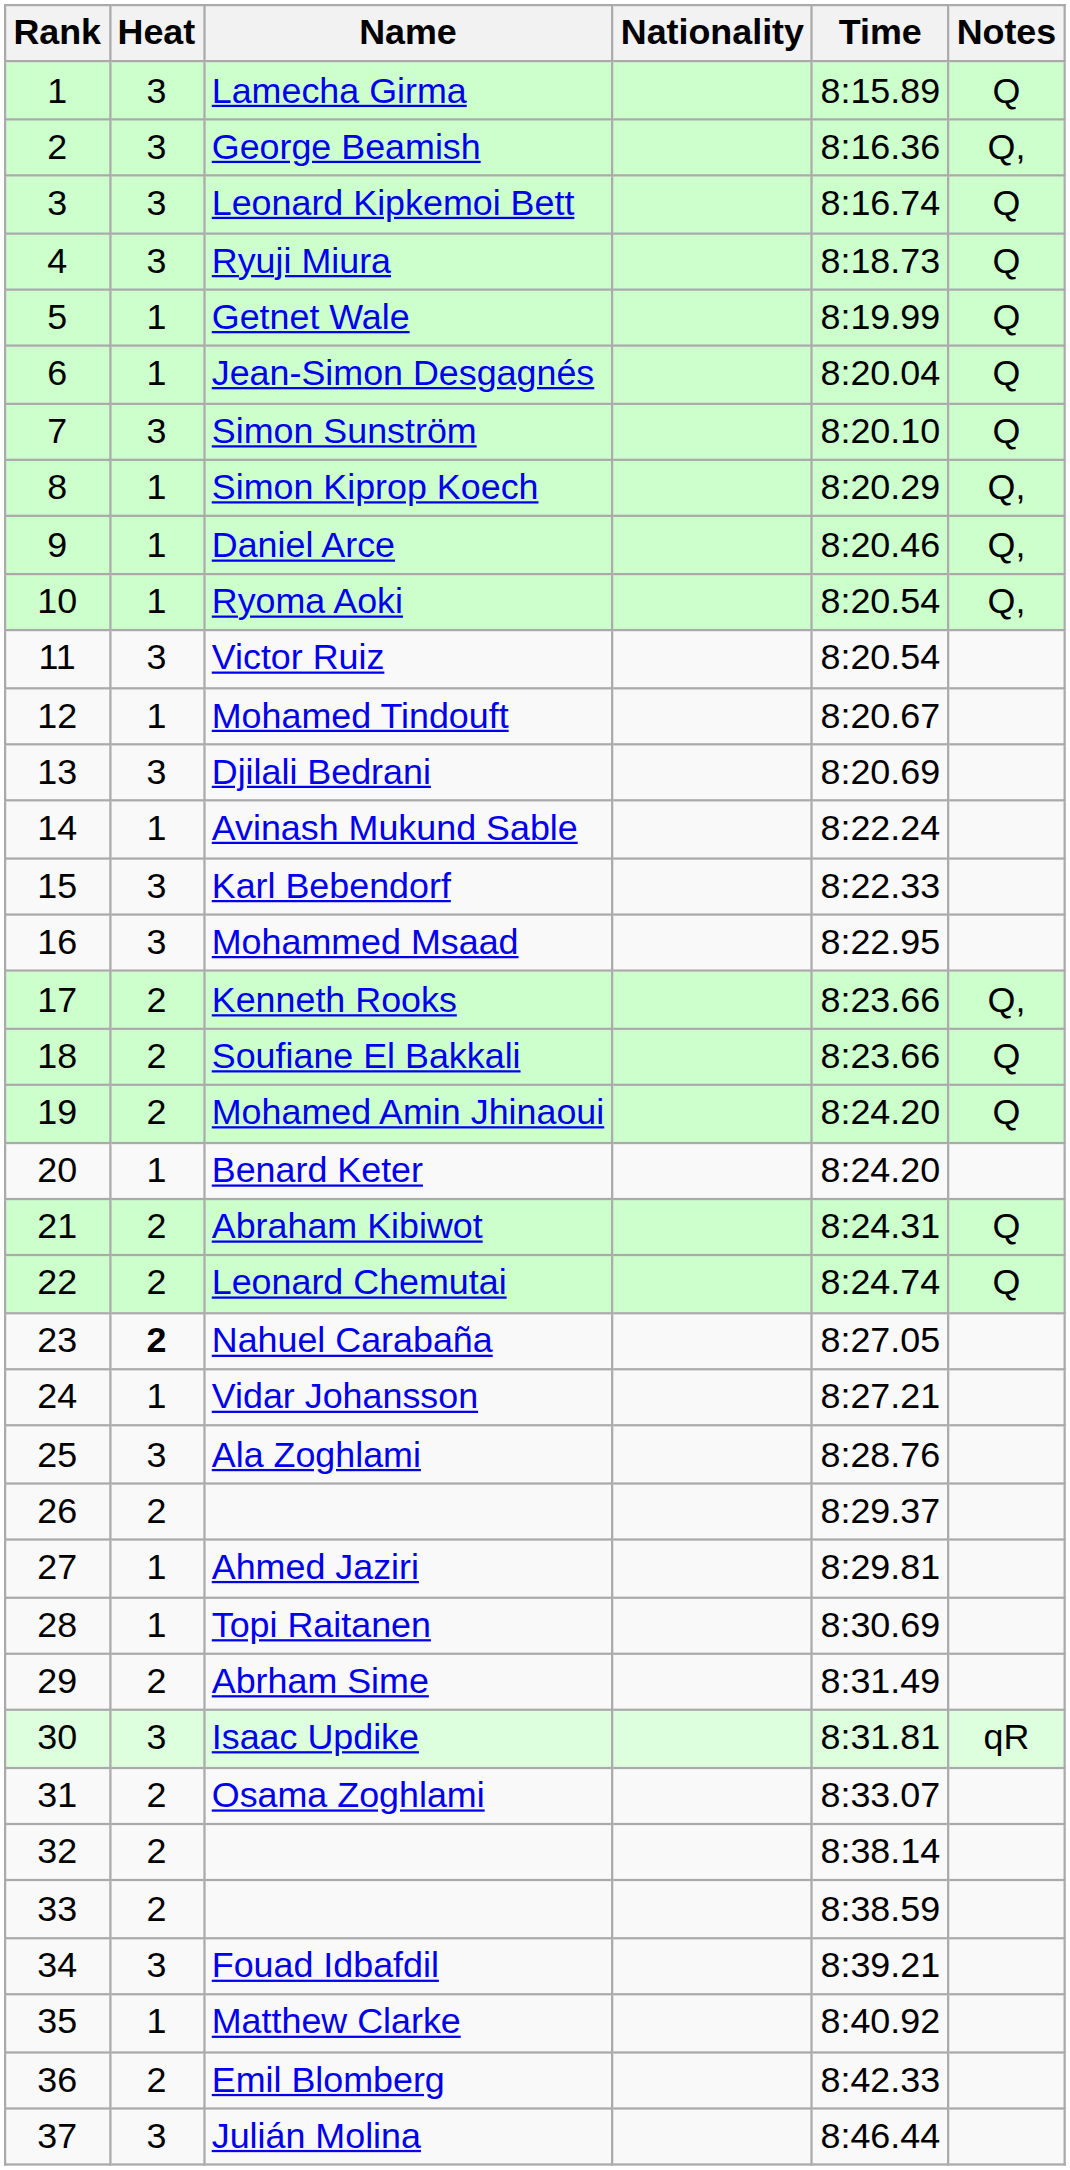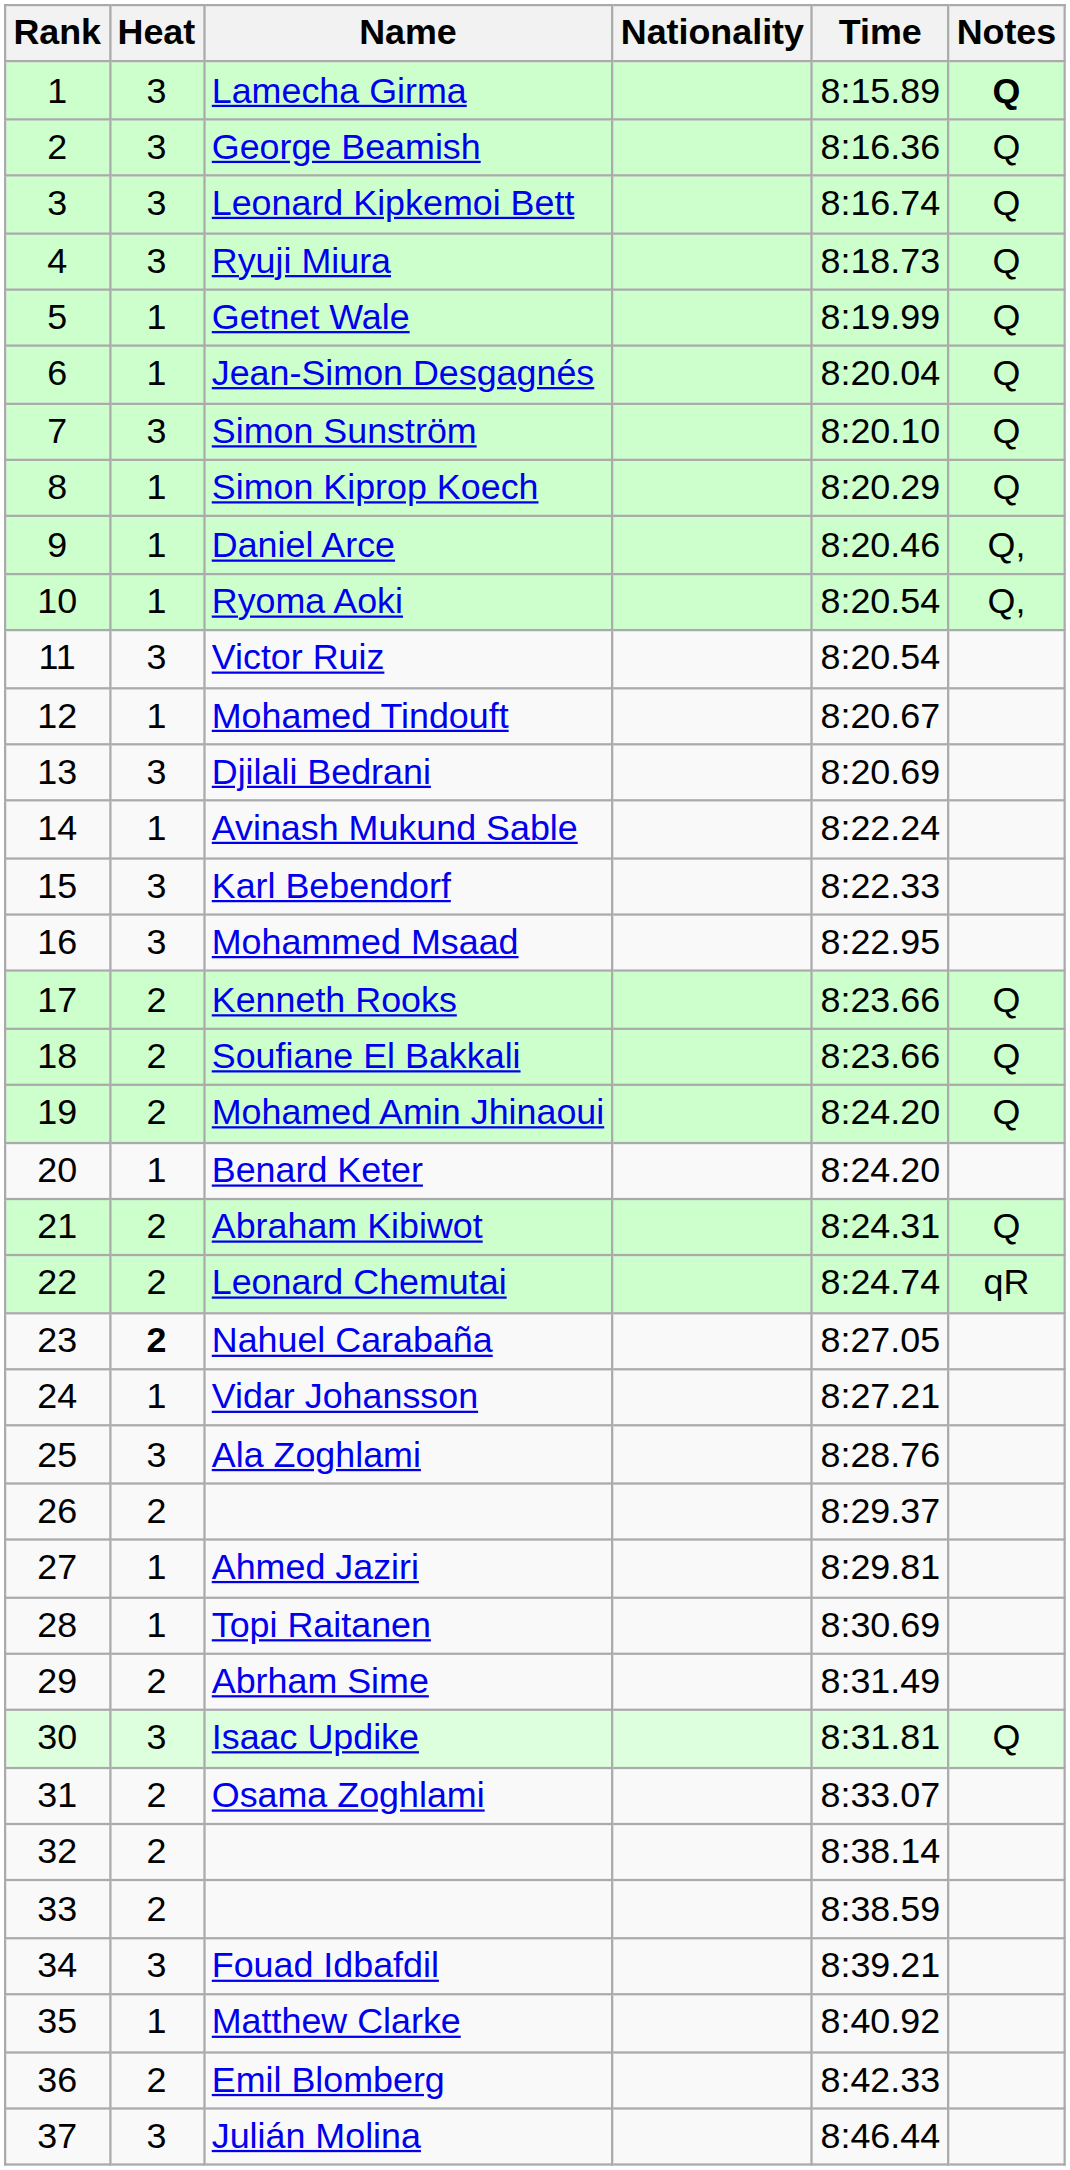 <table class="wikitable sortable" style="text-align:center">
 <tr>
 <th>Rank</th>
 <th>Heat</th>
 <th>Name</th>
 <th>Nationality</th>
 <th>Time</th>
 <th>Notes</th>
 </tr>
 <tr bgcolor=ccffcc>
 <td>1</td>
 <td>3</td>
 <td align="left"><a href='#'>Lamecha Girma</a></td>
 <td align="left"></td>
 <td>8:15.89</td>
-<td>Q</td>
+<td><strong>Q</strong></td>
 </tr>
 <tr bgcolor=ccffcc>
 <td>2</td>
 <td>3</td>
 <td align="left"><a href='#'>George Beamish</a></td>
 <td align="left"></td>
 <td>8:16.36</td>
-<td>Q, </td>
+<td>Q</td>
 </tr>
 <tr bgcolor=ccffcc>
 <td>3</td>
 <td>3</td>
 <td align="left"><a href='#'>Leonard Kipkemoi Bett</a></td>
 <td align="left"></td>
 <td>8:16.74</td>
 <td>Q</td>
 </tr>
 <tr bgcolor=ccffcc>
 <td>4</td>
 <td>3</td>
 <td align="left"><a href='#'>Ryuji Miura</a></td>
 <td align="left"></td>
 <td>8:18.73</td>
 <td>Q</td>
 </tr>
 <tr bgcolor=ccffcc>
 <td>5</td>
 <td>1</td>
 <td align="left"><a href='#'>Getnet Wale</a></td>
 <td align="left"></td>
 <td>8:19.99</td>
 <td>Q</td>
 </tr>
 <tr bgcolor=ccffcc>
 <td>6</td>
 <td>1</td>
 <td align="left"><a href='#'>Jean-Simon Desgagnés</a></td>
 <td align="left"></td>
 <td>8:20.04</td>
 <td>Q</td>
 </tr>
 <tr bgcolor=ccffcc>
 <td>7</td>
 <td>3</td>
 <td align=left><a href='#'>Simon Sunström</a></td>
 <td align="left"></td>
 <td>8:20.10</td>
 <td>Q</td>
 </tr>
 <tr bgcolor=ccffcc>
 <td>8</td>
 <td>1</td>
 <td align="left"><a href='#'>Simon Kiprop Koech</a></td>
 <td align="left"></td>
 <td>8:20.29</td>
-<td>Q, </td>
+<td>Q</td>
 </tr>
 <tr bgcolor=ccffcc>
 <td>9</td>
 <td>1</td>
 <td align=left><a href='#'>Daniel Arce</a></td>
 <td align="left"></td>
 <td>8:20.46</td>
 <td>Q, </td>
 </tr>
 <tr bgcolor=ccffcc>
 <td>10</td>
 <td>1</td>
 <td align="left"><a href='#'>Ryoma Aoki</a></td>
 <td align="left"></td>
 <td>8:20.54</td>
 <td>Q, </td>
 </tr>
 <tr>
 <td>11</td>
 <td>3</td>
 <td align="left"><a href='#'>Victor Ruiz</a></td>
 <td align="left"></td>
 <td>8:20.54</td>
 <td></td>
 </tr>
 <tr>
 <td>12</td>
 <td>1</td>
 <td align="left"><a href='#'>Mohamed Tindouft</a></td>
 <td align="left"></td>
 <td>8:20.67</td>
 <td></td>
 </tr>
 <tr>
 <td>13</td>
 <td>3</td>
 <td align="left"><a href='#'>Djilali Bedrani</a></td>
 <td align="left"></td>
 <td>8:20.69</td>
 <td></td>
 </tr>
 <tr>
 <td>14</td>
 <td>1</td>
 <td align=left><a href='#'>Avinash Mukund Sable</a></td>
 <td align="left"></td>
 <td>8:22.24</td>
 <td></td>
 </tr>
 <tr>
 <td>15</td>
 <td>3</td>
 <td align=left><a href='#'>Karl Bebendorf</a></td>
 <td align="left"></td>
 <td>8:22.33</td>
 <td></td>
 </tr>
 <tr>
 <td>16</td>
 <td>3</td>
 <td align="left"><a href='#'>Mohammed Msaad</a></td>
 <td align="left"></td>
 <td>8:22.95</td>
 <td></td>
 </tr>
 <tr bgcolor=ccffcc>
 <td>17</td>
 <td>2</td>
 <td align="left"><a href='#'>Kenneth Rooks</a></td>
 <td align="left"></td>
 <td>8:23.66</td>
-<td>Q, </td>
+<td>Q</td>
 </tr>
 <tr bgcolor=ccffcc>
 <td>18</td>
 <td>2</td>
 <td align="left"><a href='#'>Soufiane El Bakkali</a></td>
 <td align="left"></td>
 <td>8:23.66</td>
 <td>Q</td>
 </tr>
 <tr bgcolor=ccffcc>
 <td>19</td>
 <td>2</td>
 <td align="left"><a href='#'>Mohamed Amin Jhinaoui</a></td>
 <td align="left"></td>
 <td>8:24.20</td>
 <td>Q</td>
 </tr>
 <tr>
 <td>20</td>
 <td>1</td>
 <td align="left"><a href='#'>Benard Keter</a></td>
 <td align="left"></td>
 <td>8:24.20</td>
 <td></td>
 </tr>
 <tr bgcolor=ccffcc>
 <td>21</td>
 <td>2</td>
 <td align="left"><a href='#'>Abraham Kibiwot</a></td>
 <td align="left"></td>
 <td>8:24.31</td>
 <td>Q</td>
 </tr>
 <tr bgcolor=ccffcc>
 <td>22</td>
 <td>2</td>
 <td align=left><a href='#'>Leonard Chemutai</a></td>
 <td align="left"></td>
 <td>8:24.74</td>
-<td>Q</td>
+<td>qR</td>
 </tr>
 <tr>
 <td>23</td>
 <td><strong>2</strong></td>
 <td align=left><a href='#'>Nahuel Carabaña</a></td>
 <td align="left"></td>
 <td>8:27.05</td>
 <td></td>
 </tr>
 <tr>
 <td>24</td>
 <td>1</td>
 <td align=left><a href='#'>Vidar Johansson</a></td>
 <td align="left"></td>
 <td>8:27.21</td>
 <td></td>
 </tr>
 <tr>
 <td>25</td>
 <td>3</td>
 <td align="left"><a href='#'>Ala Zoghlami</a></td>
 <td align="left"></td>
 <td>8:28.76</td>
 <td></td>
 </tr>
 <tr>
 <td>26</td>
 <td>2</td>
 <td align=left></td>
 <td align="left"></td>
 <td>8:29.37</td>
 <td></td>
 </tr>
 <tr>
 <td>27</td>
 <td>1</td>
 <td align=left><a href='#'>Ahmed Jaziri</a></td>
 <td align="left"></td>
 <td>8:29.81</td>
 <td></td>
 </tr>
 <tr>
 <td>28</td>
 <td>1</td>
 <td align=left><a href='#'>Topi Raitanen</a></td>
 <td align="left"></td>
 <td>8:30.69</td>
 <td></td>
 </tr>
 <tr>
 <td>29</td>
 <td>2</td>
 <td align="left"><a href='#'>Abrham Sime</a></td>
 <td align="left"></td>
 <td>8:31.49</td>
 <td></td>
 </tr>
 <tr bgcolor=ddffdd>
 <td>30</td>
 <td>3</td>
 <td align="left"><a href='#'>Isaac Updike</a></td>
 <td align="left"></td>
 <td>8:31.81</td>
-<td>qR</td>
+<td>Q</td>
 </tr>
 <tr>
 <td>31</td>
 <td>2</td>
 <td align=left><a href='#'>Osama Zoghlami</a></td>
 <td align="left"></td>
 <td>8:33.07</td>
 <td></td>
 </tr>
 <tr>
 <td>32</td>
 <td>2</td>
 <td align="left"></td>
 <td align="left"></td>
 <td>8:38.14</td>
 <td></td>
 </tr>
 <tr>
 <td>33</td>
 <td>2</td>
 <td align="left"></td>
 <td align="left"></td>
 <td>8:38.59</td>
 <td></td>
 </tr>
 <tr>
 <td>34</td>
 <td>3</td>
 <td align="left"><a href='#'>Fouad Idbafdil</a></td>
 <td align="left"></td>
 <td>8:39.21</td>
 <td></td>
 </tr>
 <tr>
 <td>35</td>
 <td>1</td>
 <td align="left"><a href='#'>Matthew Clarke</a></td>
 <td align="left"></td>
 <td>8:40.92</td>
 <td></td>
 </tr>
 <tr>
 <td>36</td>
 <td>2</td>
 <td align="left"><a href='#'>Emil Blomberg</a></td>
 <td align="left"></td>
 <td>8:42.33</td>
 <td></td>
 </tr>
 <tr>
 <td>37</td>
 <td>3</td>
 <td align=left><a href='#'>Julián Molina</a></td>
 <td align="left"></td>
 <td>8:46.44</td>
 <td></td>
 </tr>
 </table>
